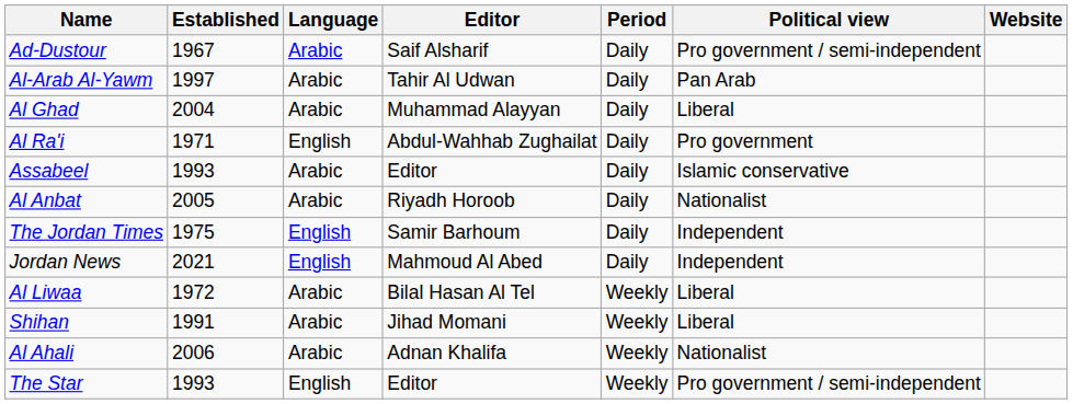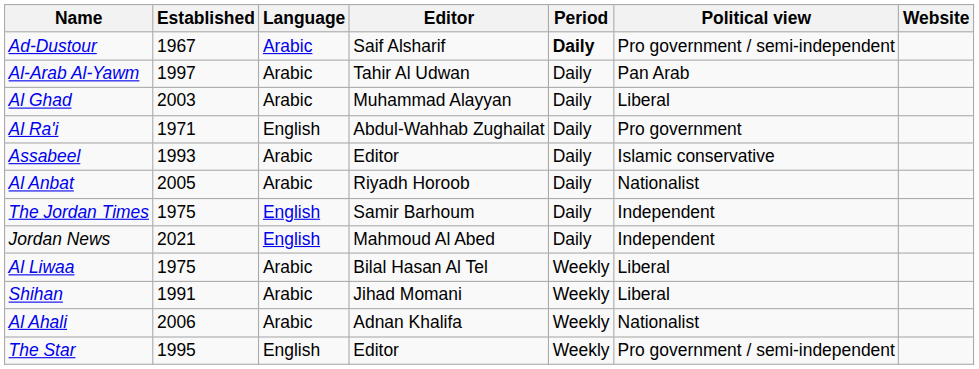 <table class="wikitable sortable">
 <tr>
 <th>Name</th>
 <th>Established</th>
 <th>Language</th>
 <th>Editor</th>
 <th>Period</th>
 <th>Political view</th>
 <th>Website</th>
 </tr>
 <tr>
 <td><em><a href='#'>Ad-Dustour</a></em></td>
 <td>1967</td>
 <td><a href='#'>Arabic</a></td>
 <td>Saif Alsharif</td>
-<td>Daily</td>
+<td><strong>Daily</strong></td>
 <td>Pro government / semi-independent</td>
 <td></td>
 </tr>
 <tr>
 <td><em><a href='#'>Al-Arab Al-Yawm</a></em></td>
 <td>1997</td>
 <td>Arabic</td>
 <td>Tahir Al Udwan</td>
 <td>Daily</td>
 <td>Pan Arab</td>
 <td></td>
 </tr>
 <tr>
 <td><em><a href='#'>Al Ghad</a></em></td>
-<td>2004</td>
+<td>2003</td>
 <td>Arabic</td>
 <td>Muhammad Alayyan</td>
 <td>Daily</td>
 <td>Liberal</td>
 <td></td>
 </tr>
 <tr>
 <td><em><a href='#'>Al Ra'i</a></em></td>
 <td>1971</td>
 <td>English</td>
 <td>Abdul-Wahhab Zughailat</td>
 <td>Daily</td>
 <td>Pro government</td>
 <td></td>
 </tr>
 <tr>
 <td><em><a href='#'>Assabeel</a></em></td>
 <td>1993</td>
 <td>Arabic</td>
 <td>Editor</td>
 <td>Daily</td>
 <td>Islamic conservative</td>
 <td></td>
 </tr>
 <tr>
 <td><em><a href='#'>Al Anbat</a></em></td>
 <td>2005</td>
 <td>Arabic</td>
 <td>Riyadh Horoob</td>
 <td>Daily</td>
 <td>Nationalist</td>
 <td></td>
 </tr>
 <tr>
 <td><em><a href='#'>The Jordan Times</a></em></td>
 <td>1975</td>
 <td><a href='#'>English</a></td>
 <td>Samir Barhoum</td>
 <td>Daily</td>
 <td>Independent</td>
 <td></td>
 </tr>
 <tr>
 <td><em>Jordan News</em></td>
 <td>2021</td>
 <td><a href='#'>English</a></td>
 <td>Mahmoud Al Abed</td>
 <td>Daily</td>
 <td>Independent</td>
 <td></td>
 </tr>
 <tr>
 <td><em><a href='#'>Al Liwaa</a></em></td>
-<td>1972</td>
+<td>1975</td>
 <td>Arabic</td>
 <td>Bilal Hasan Al Tel</td>
 <td>Weekly</td>
 <td>Liberal</td>
 <td></td>
 </tr>
 <tr>
 <td><em><a href='#'>Shihan</a></em></td>
 <td>1991</td>
 <td>Arabic</td>
 <td>Jihad Momani</td>
 <td>Weekly</td>
 <td>Liberal</td>
 <td></td>
 </tr>
 <tr>
 <td><em><a href='#'>Al Ahali</a></em></td>
 <td>2006</td>
 <td>Arabic</td>
 <td>Adnan Khalifa</td>
 <td>Weekly</td>
 <td>Nationalist</td>
 <td></td>
 </tr>
 <tr>
 <td><em><a href='#'>The Star</a></em></td>
-<td>1993</td>
+<td>1995</td>
 <td>English</td>
 <td>Editor</td>
 <td>Weekly</td>
 <td>Pro government / semi-independent</td>
 <td></td>
 </tr>
 </table>
